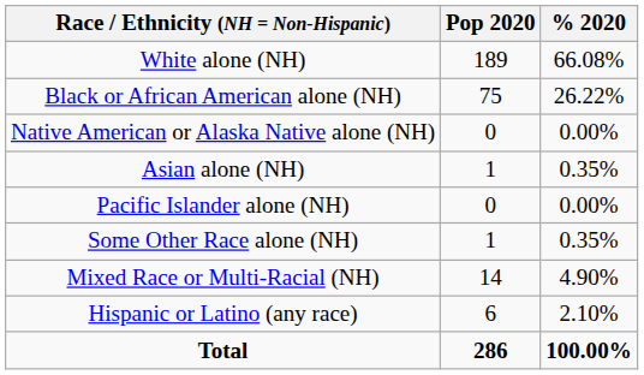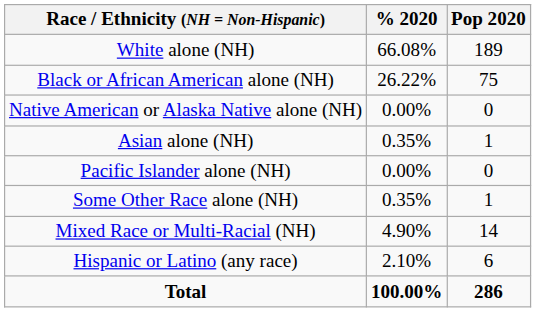 <table class="wikitable" style="text-align:center;">
 <tr>
 <th>Race / Ethnicity <small>(<em>NH = Non-Hispanic</em>)</small></th>
+<th>% 2020</th>
 <th>Pop 2020</th>
-<th>% 2020</th>
 </tr>
 <tr>
 <td><a href='#'>White</a> alone (NH)</td>
+<td>66.08%</td>
 <td>189</td>
-<td>66.08%</td>
 </tr>
 <tr>
 <td><a href='#'>Black or African American</a> alone (NH)</td>
+<td>26.22%</td>
 <td>75</td>
-<td>26.22%</td>
 </tr>
 <tr>
 <td><a href='#'>Native American</a> or <a href='#'>Alaska Native</a> alone (NH)</td>
+<td>0.00%</td>
 <td>0</td>
-<td>0.00%</td>
 </tr>
 <tr>
 <td><a href='#'>Asian</a> alone (NH)</td>
+<td>0.35%</td>
 <td>1</td>
-<td>0.35%</td>
 </tr>
 <tr>
 <td><a href='#'>Pacific Islander</a> alone (NH)</td>
+<td>0.00%</td>
 <td>0</td>
-<td>0.00%</td>
 </tr>
 <tr>
 <td><a href='#'>Some Other Race</a> alone (NH)</td>
+<td>0.35%</td>
 <td>1</td>
-<td>0.35%</td>
 </tr>
 <tr>
 <td><a href='#'>Mixed Race or Multi-Racial</a> (NH)</td>
+<td>4.90%</td>
 <td>14</td>
-<td>4.90%</td>
 </tr>
 <tr>
 <td><a href='#'>Hispanic or Latino</a> (any race)</td>
+<td>2.10%</td>
 <td>6</td>
-<td>2.10%</td>
 </tr>
 <tr>
 <td><strong>Total</strong></td>
+<td><strong>100.00%</strong></td>
 <td><strong>286</strong></td>
-<td><strong>100.00%</strong></td>
 </tr>
 </table>
